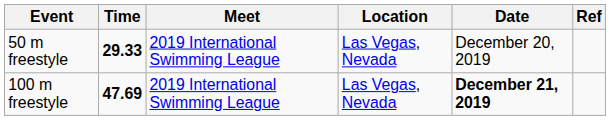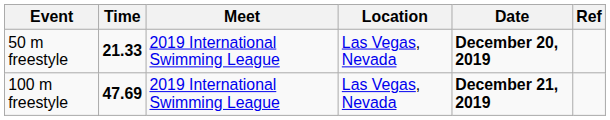 <table class="wikitable">
 <tr>
 <th>Event</th>
 <th>Time</th>
 <th>Meet</th>
 <th>Location</th>
 <th>Date</th>
 <th>Ref</th>
 </tr>
 <tr>
 <td>50 m freestyle</td>
-<td align="center"><strong>29.33</strong></td>
+<td align="center"><strong>21.33</strong></td>
 <td><a href='#'>2019 International Swimming League</a></td>
 <td><a href='#'>Las Vegas</a>, <a href='#'>Nevada</a></td>
-<td>December 20, 2019</td>
+<td><strong>December 20, 2019</strong></td>
 <td align="center"></td>
 </tr>
 <tr>
 <td>100 m freestyle</td>
 <td align="center"><strong>47.69</strong></td>
 <td><a href='#'>2019 International Swimming League</a></td>
 <td><a href='#'>Las Vegas</a>, <a href='#'>Nevada</a></td>
 <td><strong>December 21, 2019</strong></td>
 <td align="center"></td>
 </tr>
 </table>
